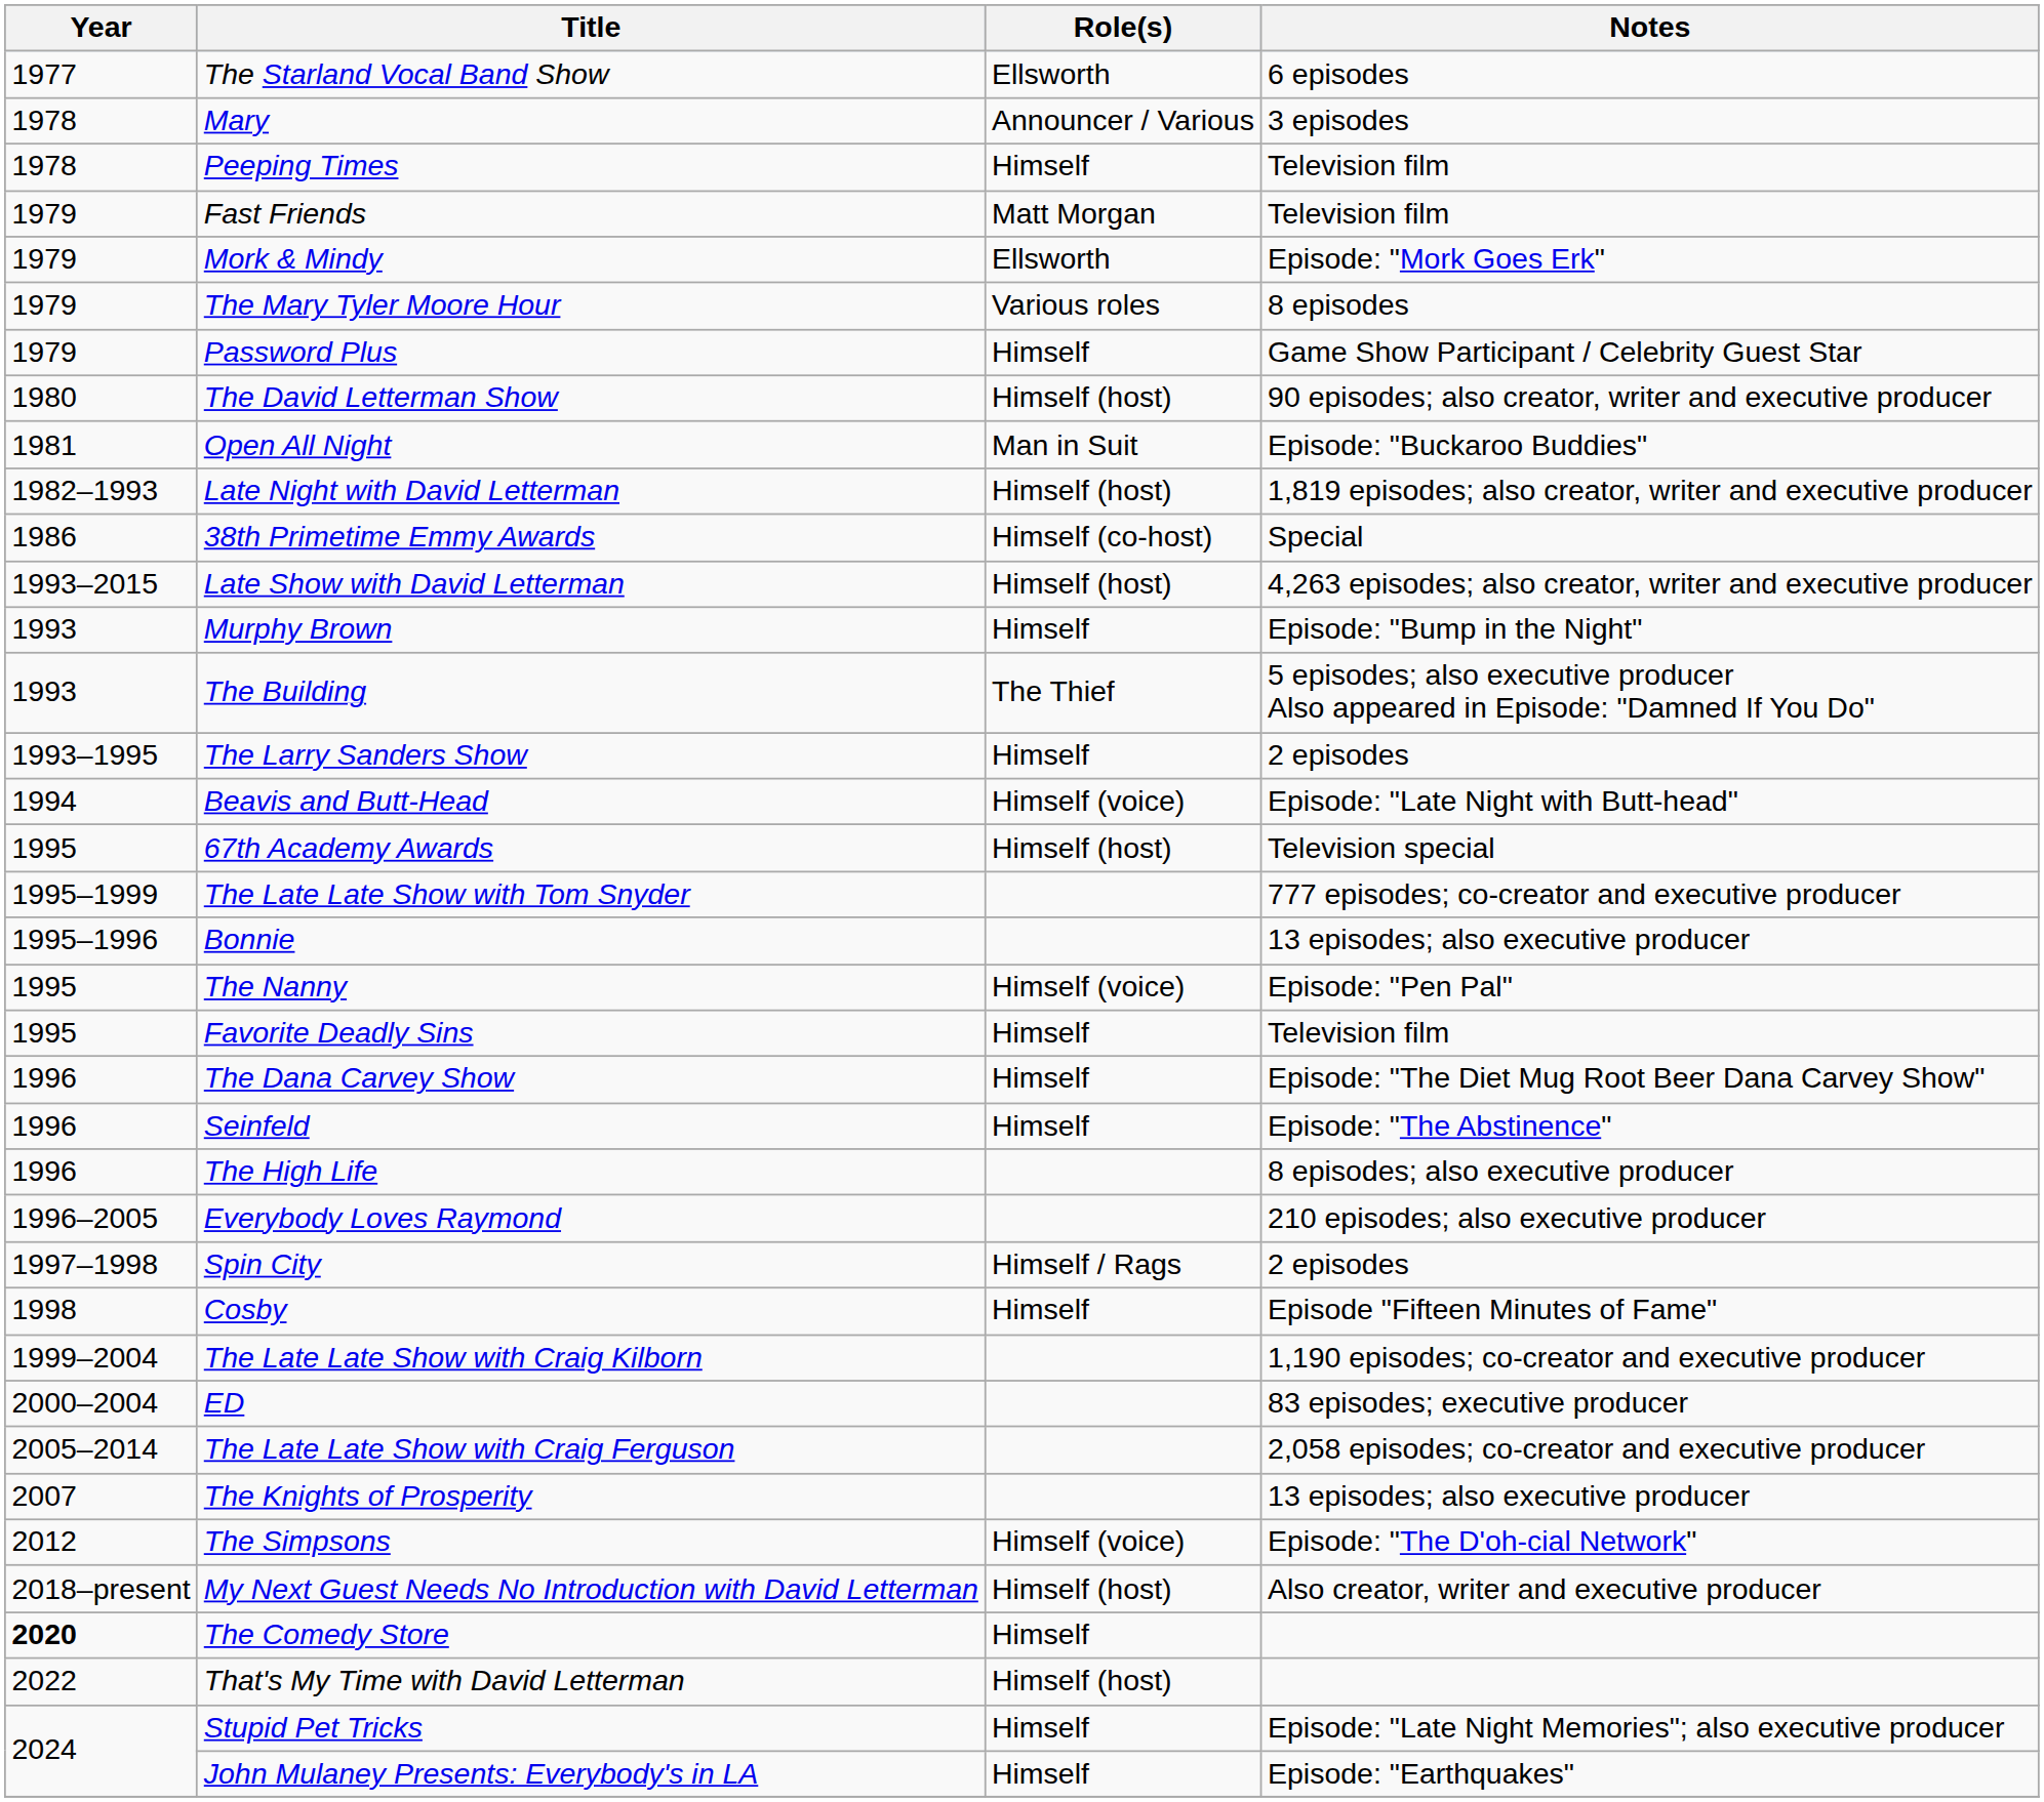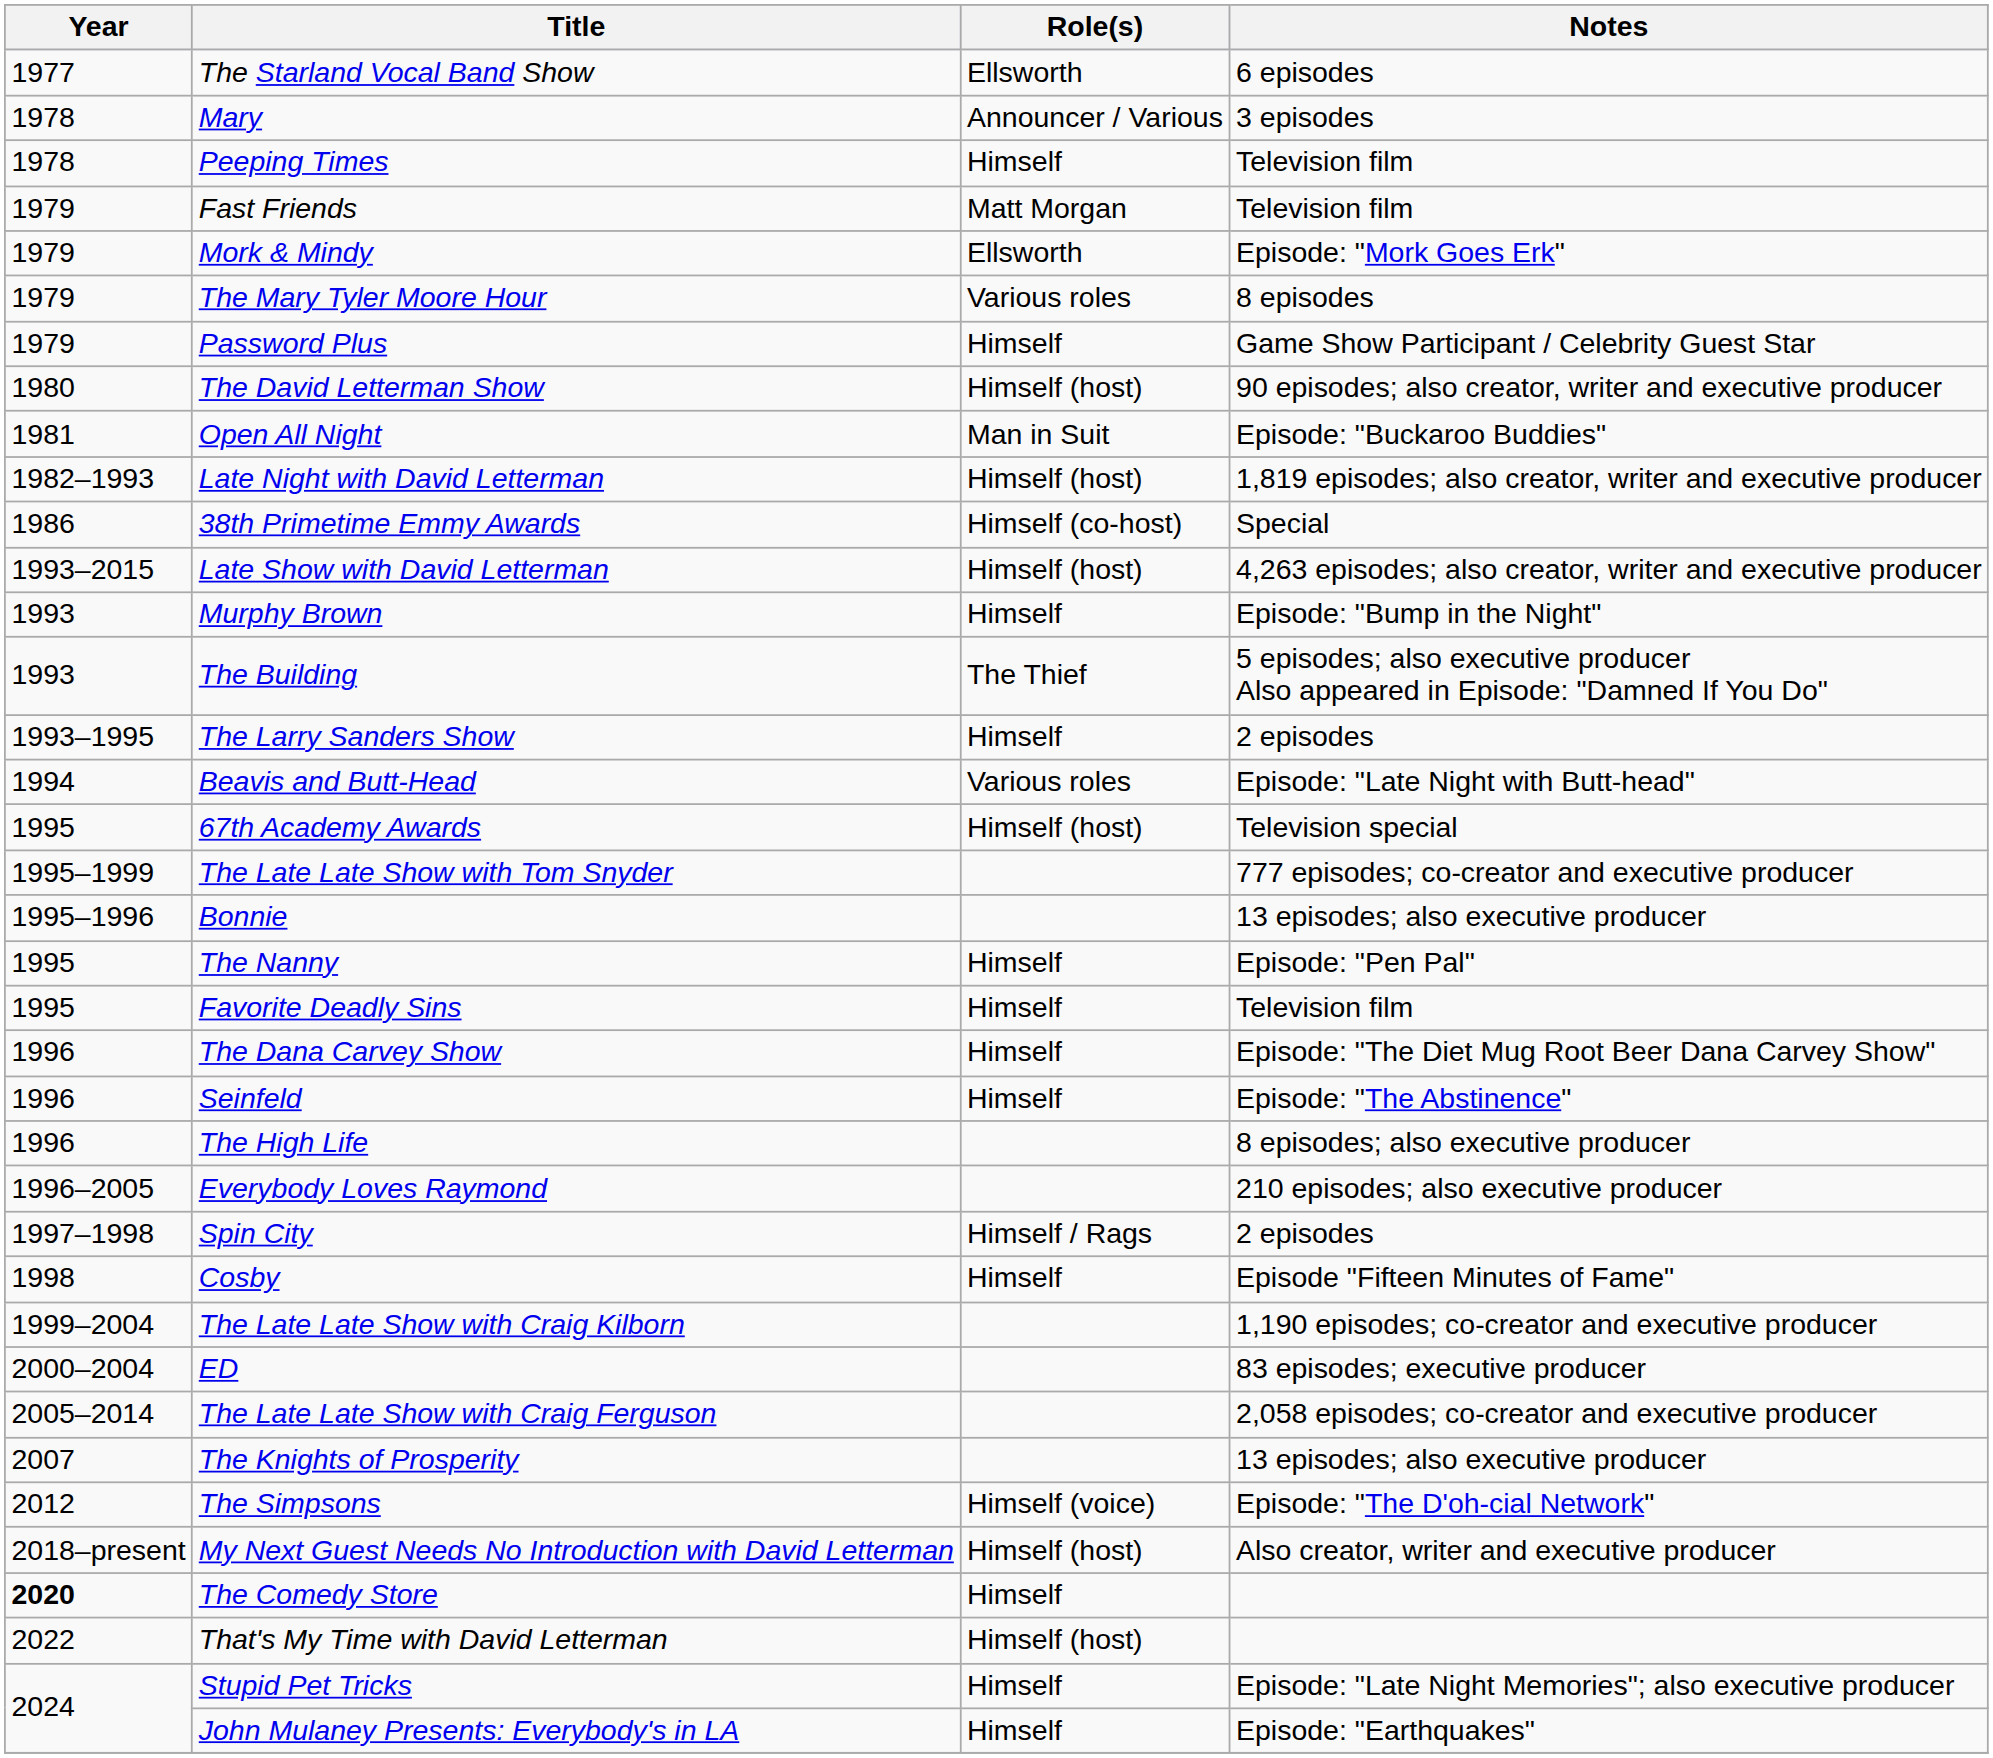 <table class="wikitable">
 <tr style="background:#b0c4de; text-align:center;">
 <th>Year</th>
 <th>Title</th>
 <th>Role(s)</th>
 <th>Notes</th>
 </tr>
 <tr>
 <td>1977</td>
 <td><em>The <a href='#'>Starland Vocal Band</a> Show</em></td>
 <td>Ellsworth</td>
 <td>6 episodes</td>
 </tr>
 <tr>
 <td>1978</td>
 <td><em><a href='#'>Mary</a></em></td>
 <td>Announcer / Various</td>
 <td>3 episodes</td>
 </tr>
 <tr>
 <td>1978</td>
 <td><em><a href='#'>Peeping Times</a></em></td>
 <td>Himself</td>
 <td>Television film</td>
 </tr>
 <tr>
 <td>1979</td>
 <td><em>Fast Friends</em></td>
 <td>Matt Morgan</td>
 <td>Television film</td>
 </tr>
 <tr>
 <td>1979</td>
 <td><em><a href='#'>Mork & Mindy</a></em></td>
 <td>Ellsworth</td>
 <td>Episode: "<a href='#'>Mork Goes Erk</a>"</td>
 </tr>
 <tr>
 <td>1979</td>
 <td><em><a href='#'>The Mary Tyler Moore Hour</a></em></td>
 <td>Various roles</td>
 <td>8 episodes</td>
 </tr>
 <tr>
 <td>1979</td>
 <td><em><a href='#'>Password Plus</a></em></td>
 <td>Himself</td>
 <td>Game Show Participant / Celebrity Guest Star</td>
 </tr>
 <tr>
 <td>1980</td>
 <td><em><a href='#'>The David Letterman Show</a></em></td>
 <td>Himself (host)</td>
 <td>90 episodes; also creator, writer and executive producer</td>
 </tr>
 <tr>
 <td>1981</td>
 <td><em><a href='#'>Open All Night</a></em></td>
 <td>Man in Suit</td>
 <td>Episode: "Buckaroo Buddies"</td>
 </tr>
 <tr>
 <td>1982–1993</td>
 <td><em><a href='#'>Late Night with David Letterman</a></em></td>
 <td>Himself (host)</td>
 <td>1,819 episodes; also creator, writer and executive producer</td>
 </tr>
 <tr>
 <td>1986</td>
 <td><em><a href='#'>38th Primetime Emmy Awards</a></em></td>
 <td>Himself (co-host)</td>
 <td>Special</td>
 </tr>
 <tr>
 <td>1993–2015</td>
 <td><em><a href='#'>Late Show with David Letterman</a></em></td>
 <td>Himself (host)</td>
 <td>4,263 episodes; also creator, writer and executive producer</td>
 </tr>
 <tr>
 <td>1993</td>
 <td><em><a href='#'>Murphy Brown</a></em></td>
 <td>Himself</td>
 <td>Episode: "Bump in the Night"</td>
 </tr>
 <tr>
 <td>1993</td>
 <td><em><a href='#'>The Building</a></em></td>
 <td>The Thief</td>
 <td>5 episodes; also executive producer<br>Also appeared in Episode: "Damned If You Do"</td>
 </tr>
 <tr>
 <td>1993–1995</td>
 <td><em><a href='#'>The Larry Sanders Show</a></em></td>
 <td>Himself</td>
 <td>2 episodes</td>
 </tr>
 <tr>
 <td>1994</td>
 <td><em><a href='#'>Beavis and Butt-Head</a></em></td>
-<td>Himself (voice)</td>
+<td>Various roles</td>
 <td>Episode: "Late Night with Butt-head"</td>
 </tr>
 <tr>
 <td>1995</td>
 <td><em><a href='#'>67th Academy Awards</a></em></td>
 <td>Himself (host)</td>
 <td>Television special</td>
 </tr>
 <tr>
 <td>1995–1999</td>
 <td><em><a href='#'>The Late Late Show with Tom Snyder</a></em></td>
 <td></td>
 <td>777 episodes; co-creator and executive producer</td>
 </tr>
 <tr>
 <td>1995–1996</td>
 <td><em><a href='#'>Bonnie</a></em></td>
 <td></td>
 <td>13 episodes; also executive producer</td>
 </tr>
 <tr>
 <td>1995</td>
 <td><em><a href='#'>The Nanny</a></em></td>
-<td>Himself (voice)</td>
+<td>Himself</td>
 <td>Episode: "Pen Pal"</td>
 </tr>
 <tr>
 <td>1995</td>
 <td><em><a href='#'>Favorite Deadly Sins</a></em></td>
 <td>Himself</td>
 <td>Television film</td>
 </tr>
 <tr>
 <td>1996</td>
 <td><em><a href='#'>The Dana Carvey Show</a></em></td>
 <td>Himself</td>
 <td>Episode: "The Diet Mug Root Beer Dana Carvey Show"</td>
 </tr>
 <tr>
 <td>1996</td>
 <td><em><a href='#'>Seinfeld</a></em></td>
 <td>Himself</td>
 <td>Episode: "<a href='#'>The Abstinence</a>"</td>
 </tr>
 <tr>
 <td>1996</td>
 <td><em><a href='#'>The High Life</a></em></td>
 <td></td>
 <td>8 episodes; also executive producer</td>
 </tr>
 <tr>
 <td>1996–2005</td>
 <td><em><a href='#'>Everybody Loves Raymond</a></em></td>
 <td></td>
 <td>210 episodes; also executive producer</td>
 </tr>
 <tr>
 <td>1997–1998</td>
 <td><em><a href='#'>Spin City</a></em></td>
 <td>Himself / Rags</td>
 <td>2 episodes</td>
 </tr>
 <tr>
 <td>1998</td>
 <td><em><a href='#'>Cosby</a></em></td>
 <td>Himself</td>
 <td>Episode "Fifteen Minutes of Fame"</td>
 </tr>
 <tr>
 <td>1999–2004</td>
 <td><em><a href='#'>The Late Late Show with Craig Kilborn</a></em></td>
 <td></td>
 <td>1,190 episodes; co-creator and executive producer</td>
 </tr>
 <tr>
 <td>2000–2004</td>
 <td><em><a href='#'>ED</a></em></td>
 <td></td>
 <td>83 episodes; executive producer</td>
 </tr>
 <tr>
 <td>2005–2014</td>
 <td><em><a href='#'>The Late Late Show with Craig Ferguson</a></em></td>
 <td></td>
 <td>2,058 episodes; co-creator and executive producer</td>
 </tr>
 <tr>
 <td>2007</td>
 <td><em><a href='#'>The Knights of Prosperity</a></em></td>
 <td></td>
 <td>13 episodes; also executive producer</td>
 </tr>
 <tr>
 <td>2012</td>
 <td><em><a href='#'>The Simpsons</a></em></td>
 <td>Himself (voice)</td>
 <td>Episode: "<a href='#'>The D'oh-cial Network</a>"</td>
 </tr>
 <tr>
 <td>2018–present</td>
 <td><em><a href='#'>My Next Guest Needs No Introduction with David Letterman</a></em></td>
 <td>Himself (host)</td>
 <td>Also creator, writer and executive producer</td>
 </tr>
 <tr>
 <td><strong>2020</strong></td>
 <td><em><a href='#'>The Comedy Store</a></em></td>
 <td>Himself</td>
 <td></td>
 </tr>
 <tr>
 <td>2022</td>
 <td><em>That's My Time with David Letterman</em></td>
 <td>Himself (host)</td>
 <td></td>
 </tr>
 <tr>
 <td rowspan=2>2024</td>
 <td><em><a href='#'>Stupid Pet Tricks</a></em></td>
 <td>Himself</td>
 <td>Episode: "Late Night Memories"; also executive producer</td>
 </tr>
 <tr>
 <td><em><a href='#'>John Mulaney Presents: Everybody's in LA</a></em></td>
 <td>Himself</td>
 <td>Episode: "Earthquakes"</td>
 </tr>
 <tr>
 </tr>
 </table>
